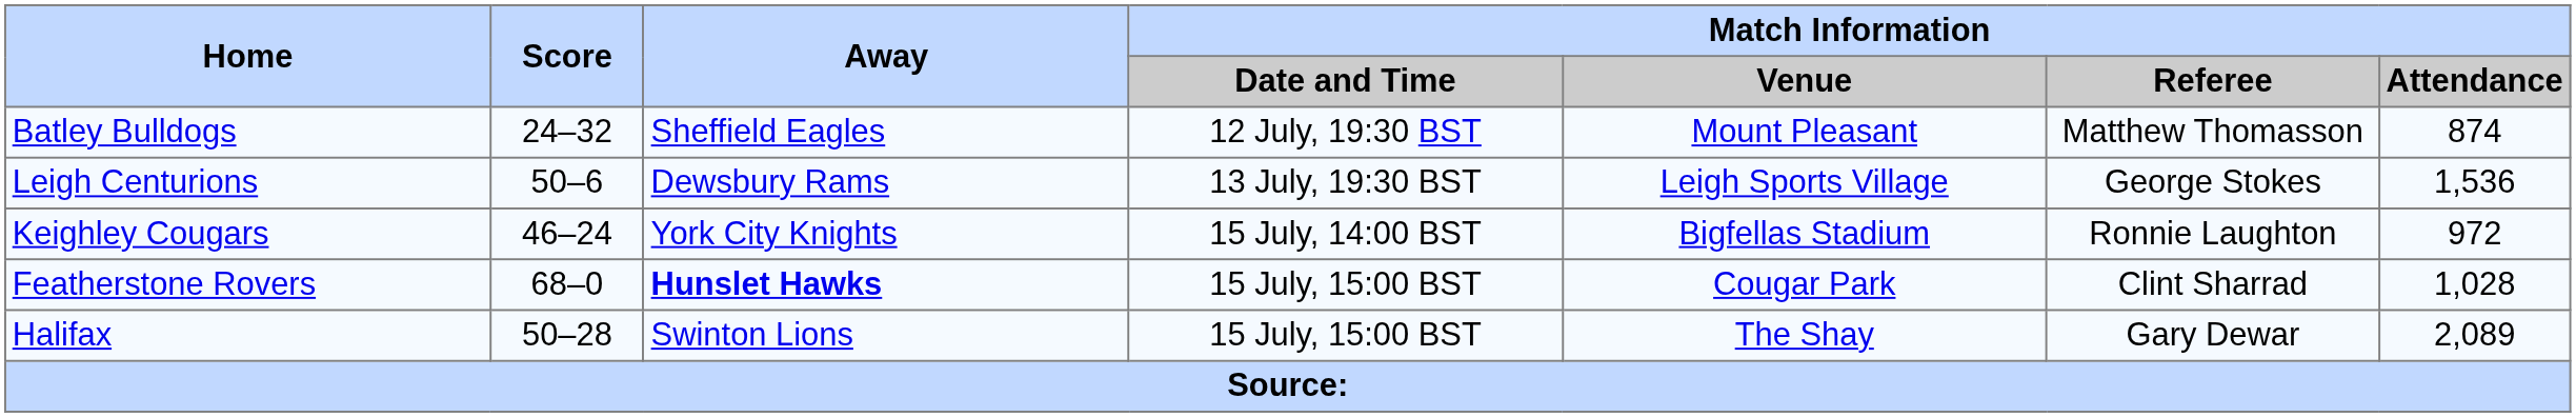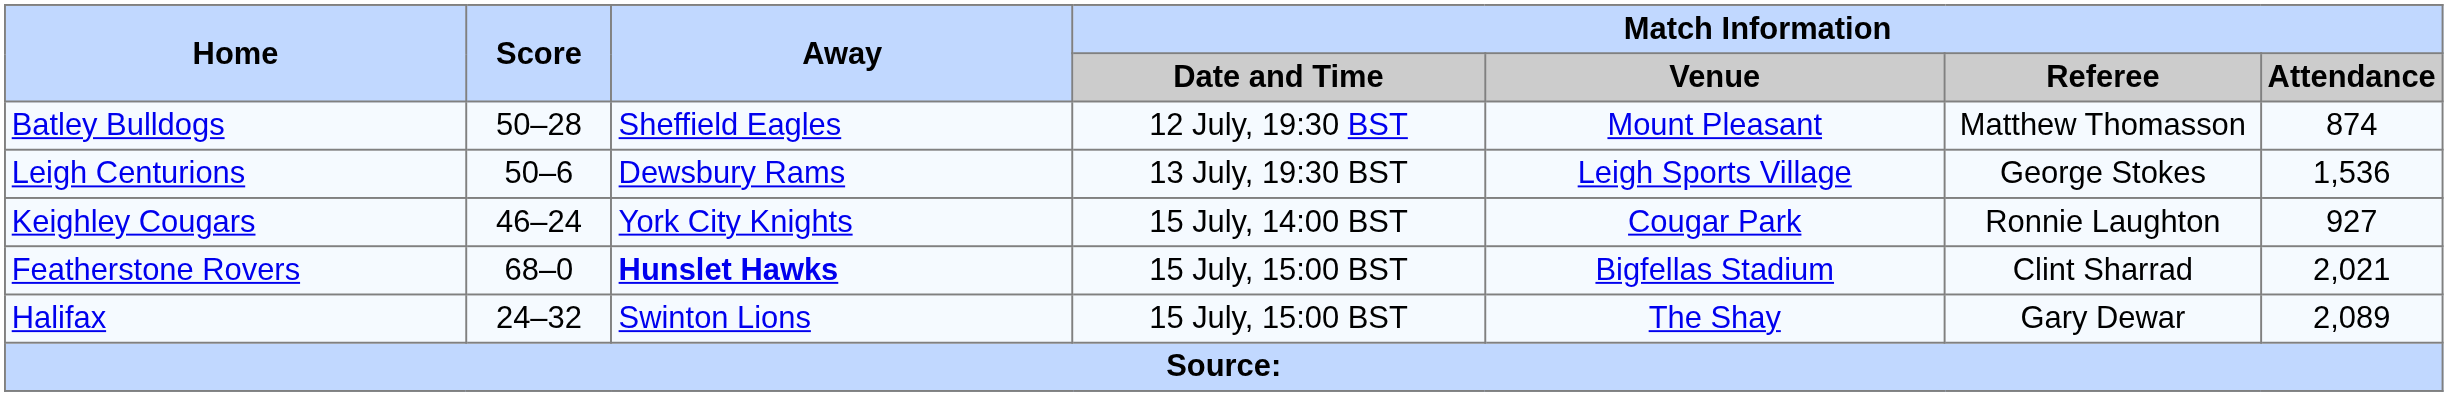 <table border="1" cellpadding="3" cellspacing="0" style="border-collapse:collapse; text-align:center; width:100%;">
 <tr style="background:#c1d8ff;">
 <th rowspan="2" style="width:19%;">Home</th>
 <th rowspan="2" style="width:6%;">Score</th>
 <th rowspan="2" style="width:19%;">Away</th>
 <th colspan=6>Match Information</th>
 </tr>
 <tr style="background:#ccc;">
 <th width=17%>Date and Time</th>
 <th width=19%>Venue</th>
 <th width=13%>Referee</th>
 <th width=7%>Attendance</th>
 </tr>
 <tr style="background:#f5faff;">
 <td align=left> <a href='#'>Batley Bulldogs</a></td>
-<td>24–32</td>
+<td>50–28</td>
 <td align=left> <a href='#'>Sheffield Eagles</a></td>
 <td>12 July, 19:30 <a href='#'>BST</a></td>
 <td><a href='#'>Mount Pleasant</a></td>
 <td>Matthew Thomasson</td>
 <td>874</td>
 </tr>
 <tr style="background:#f5faff;">
 <td align=left> <a href='#'>Leigh Centurions</a></td>
 <td>50–6</td>
 <td align=left> <a href='#'>Dewsbury Rams</a></td>
 <td>13 July, 19:30 BST</td>
 <td><a href='#'>Leigh Sports Village</a></td>
 <td>George Stokes</td>
 <td>1,536</td>
 </tr>
 <tr style="background:#f5faff;">
 <td align=left> <a href='#'>Keighley Cougars</a></td>
 <td>46–24</td>
 <td align=left> <a href='#'>York City Knights</a></td>
 <td>15 July, 14:00 BST</td>
-<td><a href='#'>Bigfellas Stadium</a></td>
+<td><a href='#'>Cougar Park</a></td>
 <td>Ronnie Laughton</td>
-<td>972</td>
+<td>927</td>
 </tr>
 <tr style="background:#f5faff;">
 <td align=left> <a href='#'>Featherstone Rovers</a></td>
 <td>68–0</td>
 <td align=left><strong> <a href='#'>Hunslet Hawks</a></strong></td>
 <td>15 July, 15:00 BST</td>
-<td><a href='#'>Cougar Park</a></td>
+<td><a href='#'>Bigfellas Stadium</a></td>
 <td>Clint Sharrad</td>
-<td>1,028</td>
+<td>2,021</td>
 </tr>
 <tr style="background:#f5faff;">
 <td align=left> <a href='#'>Halifax</a></td>
-<td>50–28</td>
+<td>24–32</td>
 <td align=left> <a href='#'>Swinton Lions</a></td>
 <td>15 July, 15:00 BST</td>
 <td><a href='#'>The Shay</a></td>
 <td>Gary Dewar</td>
 <td>2,089</td>
 </tr>
 <tr style="background:#c1d8ff;">
 <th colspan=12>Source:</th>
 </tr>
 </table>
